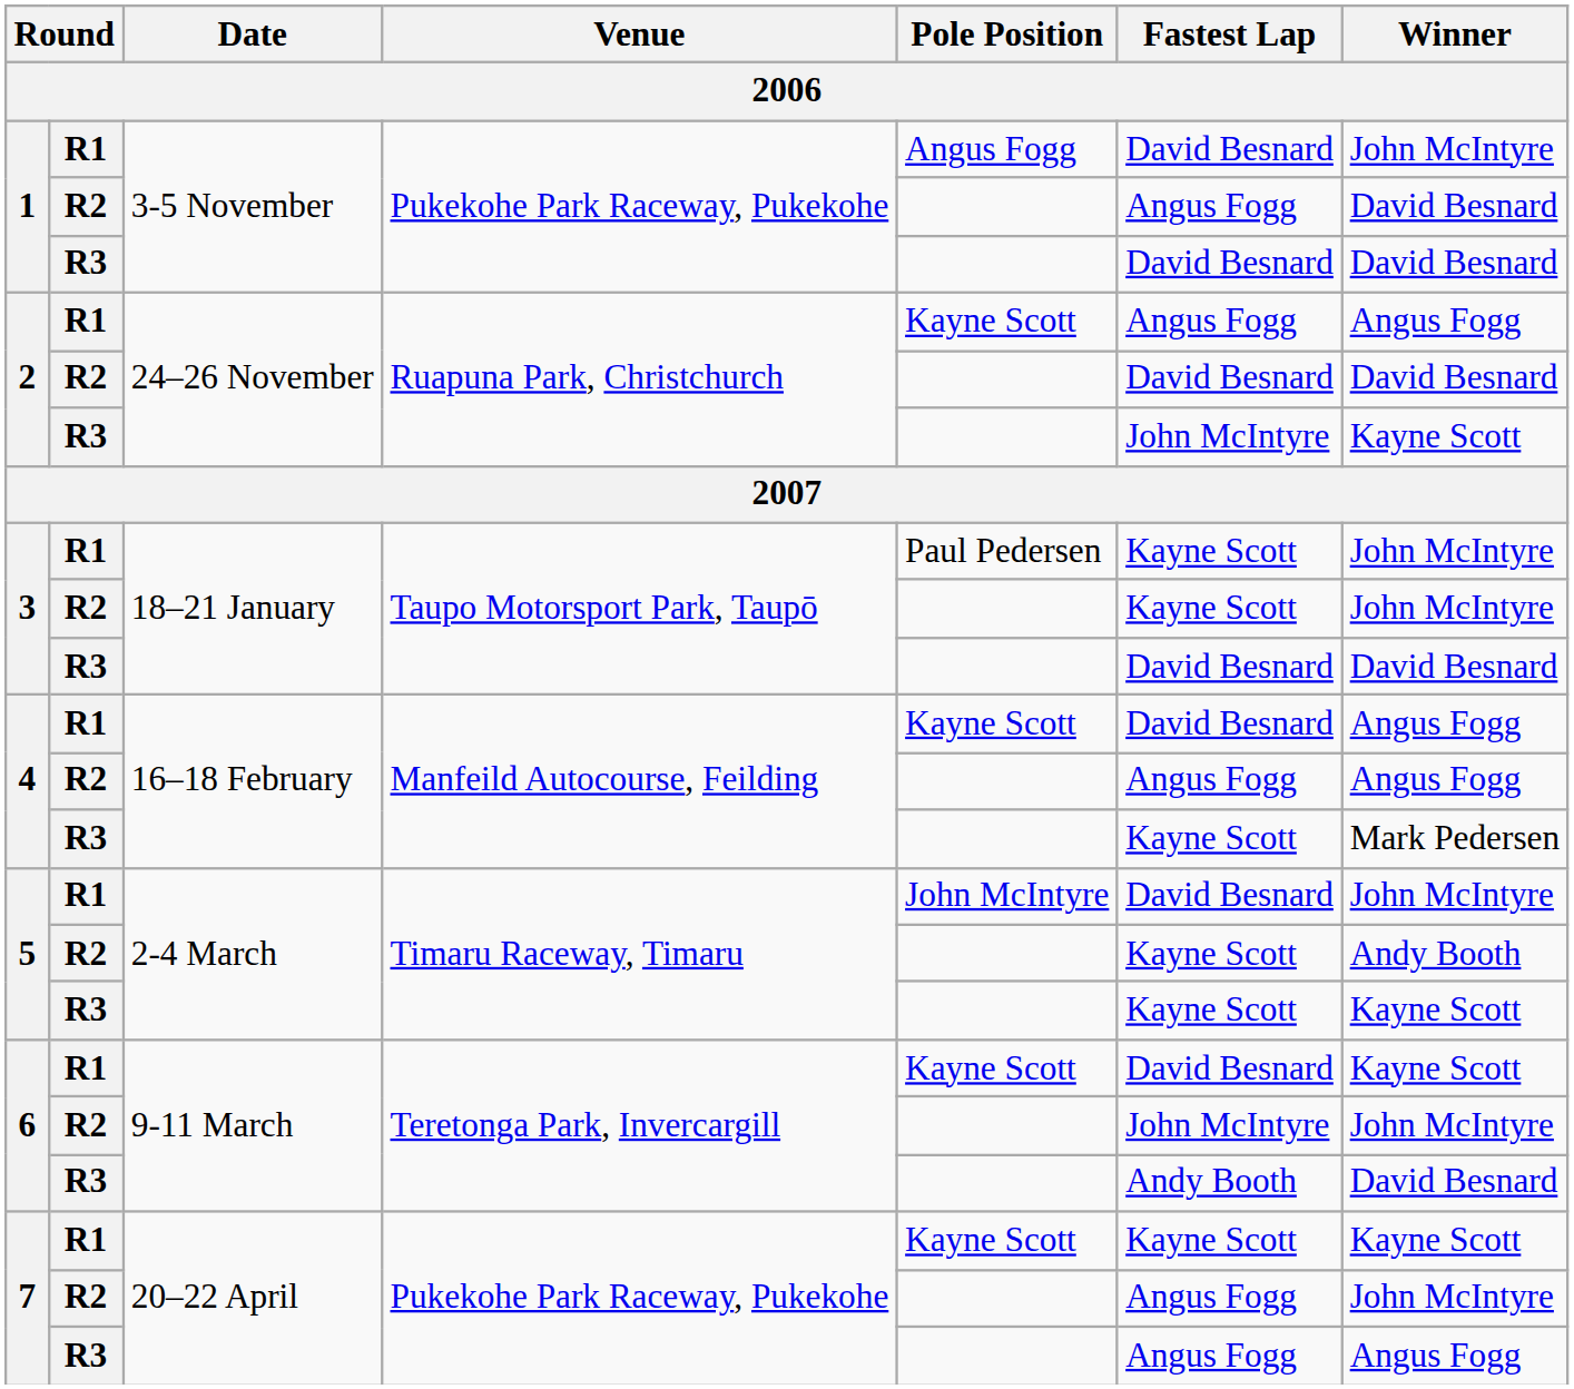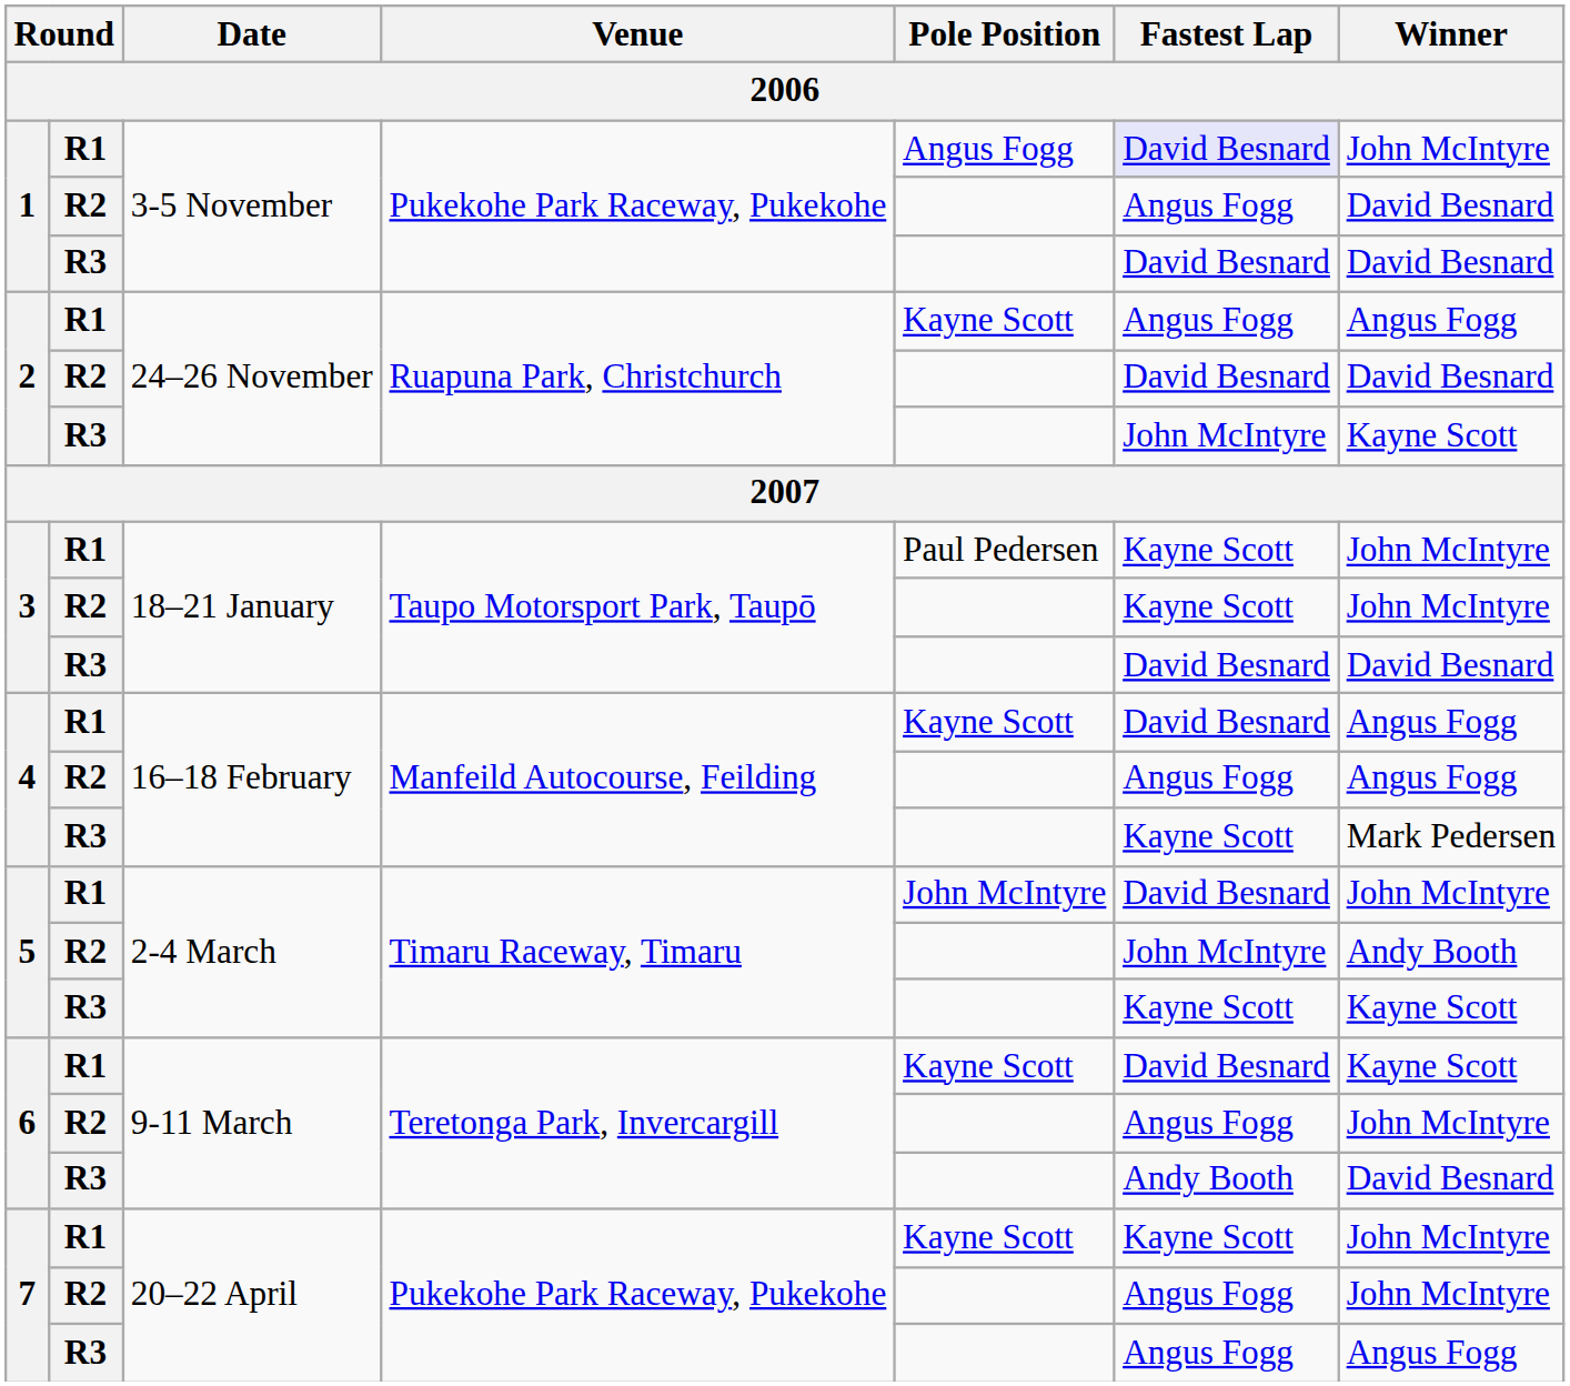 <table class="wikitable" style="font-size: 85%">
 <tr>
 <th colspan=2>Round</th>
 <th>Date</th>
 <th>Venue</th>
 <th>Pole Position</th>
 <th>Fastest Lap</th>
 <th>Winner</th>
 </tr>
 <tr>
 <th colspan=8>2006</th>
 </tr>
 <tr>
 <th rowspan=3>1</th>
 <th align="center">R1</th>
 <td rowspan=3>3-5 November</td>
 <td rowspan=3><a href='#'>Pukekohe Park Raceway</a>, <a href='#'>Pukekohe</a></td>
 <td> <a href='#'>Angus Fogg</a></td>
-<td> <a href='#'>David Besnard</a></td>
+<td style="background: lavender;"> <a href='#'>David Besnard</a></td>
 <td> <a href='#'>John McIntyre</a></td>
 </tr>
 <tr>
 <th align="center">R2</th>
 <td></td>
 <td> <a href='#'>Angus Fogg</a></td>
 <td> <a href='#'>David Besnard</a></td>
 </tr>
 <tr>
 <th align="center">R3</th>
 <td></td>
 <td> <a href='#'>David Besnard</a></td>
 <td> <a href='#'>David Besnard</a></td>
 </tr>
 <tr>
 <th rowspan=3>2</th>
 <th align="center">R1</th>
 <td rowspan=3>24–26 November</td>
 <td rowspan=3><a href='#'>Ruapuna Park</a>, <a href='#'>Christchurch</a></td>
 <td> <a href='#'>Kayne Scott</a></td>
 <td> <a href='#'>Angus Fogg</a></td>
 <td> <a href='#'>Angus Fogg</a></td>
 </tr>
 <tr>
 <th align="center">R2</th>
 <td></td>
 <td> <a href='#'>David Besnard</a></td>
 <td> <a href='#'>David Besnard</a></td>
 </tr>
 <tr>
 <th align="center">R3</th>
 <td></td>
 <td> <a href='#'>John McIntyre</a></td>
 <td> <a href='#'>Kayne Scott</a></td>
 </tr>
 <tr>
 <th colspan=8>2007</th>
 </tr>
 <tr>
 <th rowspan=3>3</th>
 <th align="center">R1</th>
 <td rowspan=3>18–21 January</td>
 <td rowspan=3><a href='#'>Taupo Motorsport Park</a>, <a href='#'>Taupō</a></td>
 <td> Paul Pedersen</td>
 <td> <a href='#'>Kayne Scott</a></td>
 <td> <a href='#'>John McIntyre</a></td>
 </tr>
 <tr>
 <th align="center">R2</th>
 <td></td>
 <td> <a href='#'>Kayne Scott</a></td>
 <td> <a href='#'>John McIntyre</a></td>
 </tr>
 <tr>
 <th align="center">R3</th>
 <td></td>
 <td> <a href='#'>David Besnard</a></td>
 <td> <a href='#'>David Besnard</a></td>
 </tr>
 <tr>
 <th rowspan=3>4</th>
 <th align="center">R1</th>
 <td rowspan=3>16–18 February</td>
 <td rowspan=3><a href='#'>Manfeild Autocourse</a>, <a href='#'>Feilding</a></td>
 <td> <a href='#'>Kayne Scott</a></td>
 <td> <a href='#'>David Besnard</a></td>
 <td> <a href='#'>Angus Fogg</a></td>
 </tr>
 <tr>
 <th align="center">R2</th>
 <td></td>
 <td> <a href='#'>Angus Fogg</a></td>
 <td> <a href='#'>Angus Fogg</a></td>
 </tr>
 <tr>
 <th align="center">R3</th>
 <td></td>
 <td> <a href='#'>Kayne Scott</a></td>
 <td> Mark Pedersen</td>
 </tr>
 <tr>
 <th rowspan=3>5</th>
 <th align="center">R1</th>
 <td rowspan=3>2-4 March</td>
 <td rowspan=3><a href='#'>Timaru Raceway</a>, <a href='#'>Timaru</a></td>
 <td> <a href='#'>John McIntyre</a></td>
 <td> <a href='#'>David Besnard</a></td>
 <td> <a href='#'>John McIntyre</a></td>
 </tr>
 <tr>
 <th align="center">R2</th>
 <td></td>
-<td> <a href='#'>Kayne Scott</a></td>
+<td> <a href='#'>John McIntyre</a></td>
 <td> <a href='#'>Andy Booth</a></td>
 </tr>
 <tr>
 <th align="center">R3</th>
 <td></td>
 <td> <a href='#'>Kayne Scott</a></td>
 <td> <a href='#'>Kayne Scott</a></td>
 </tr>
 <tr>
 <th rowspan=3>6</th>
 <th align="center">R1</th>
 <td rowspan=3>9-11 March</td>
 <td rowspan=3><a href='#'>Teretonga Park</a>, <a href='#'>Invercargill</a></td>
 <td> <a href='#'>Kayne Scott</a></td>
 <td> <a href='#'>David Besnard</a></td>
 <td> <a href='#'>Kayne Scott</a></td>
 </tr>
 <tr>
 <th align="center">R2</th>
 <td></td>
-<td> <a href='#'>John McIntyre</a></td>
+<td> <a href='#'>Angus Fogg</a></td>
 <td> <a href='#'>John McIntyre</a></td>
 </tr>
 <tr>
 <th align="center">R3</th>
 <td></td>
 <td> <a href='#'>Andy Booth</a></td>
 <td> <a href='#'>David Besnard</a></td>
 </tr>
 <tr>
 <th rowspan=3>7</th>
 <th align="center">R1</th>
 <td rowspan=3>20–22 April</td>
 <td rowspan=3><a href='#'>Pukekohe Park Raceway</a>, <a href='#'>Pukekohe</a></td>
 <td> <a href='#'>Kayne Scott</a></td>
 <td> <a href='#'>Kayne Scott</a></td>
-<td> <a href='#'>Kayne Scott</a></td>
+<td> <a href='#'>John McIntyre</a></td>
 </tr>
 <tr>
 <th align="center">R2</th>
 <td></td>
 <td> <a href='#'>Angus Fogg</a></td>
 <td> <a href='#'>John McIntyre</a></td>
 </tr>
 <tr>
 <th align="center">R3</th>
 <td></td>
 <td> <a href='#'>Angus Fogg</a></td>
 <td> <a href='#'>Angus Fogg</a></td>
 </tr>
 </table>
